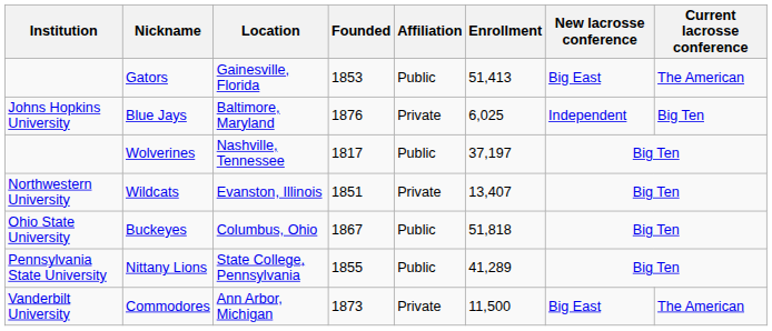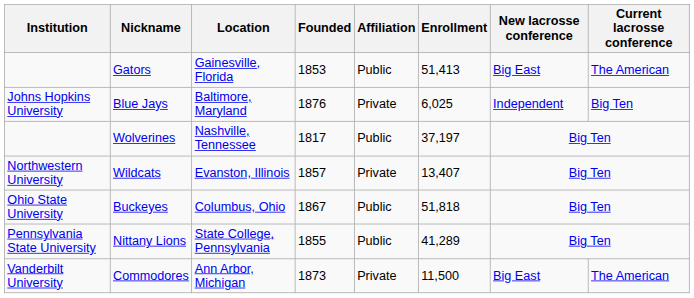 <table class="wikitable">
 <tr>
 <th>Institution</th>
 <th>Nickname</th>
 <th>Location</th>
 <th>Founded</th>
 <th>Affiliation</th>
 <th>Enrollment</th>
 <th>New lacrosse conference</th>
 <th>Current lacrosse conference</th>
 </tr>
 <tr>
 <td></td>
 <td><a href='#'>Gators</a></td>
 <td><a href='#'>Gainesville, Florida</a></td>
 <td>1853</td>
 <td>Public</td>
 <td>51,413</td>
 <td><a href='#'>Big East</a></td>
 <td><a href='#'>The American</a></td>
 </tr>
 <tr>
 <td><a href='#'>Johns Hopkins University</a></td>
 <td><a href='#'>Blue Jays</a></td>
 <td><a href='#'>Baltimore, Maryland</a></td>
 <td>1876</td>
 <td>Private</td>
 <td>6,025</td>
 <td><a href='#'>Independent</a></td>
 <td><a href='#'>Big Ten</a></td>
 </tr>
 <tr>
 <td></td>
 <td><a href='#'>Wolverines</a></td>
 <td><a href='#'>Nashville, Tennessee</a></td>
 <td>1817</td>
 <td>Public</td>
 <td>37,197</td>
 <td colspan=2 align=center><a href='#'>Big Ten</a></td>
 </tr>
 <tr>
 <td><a href='#'>Northwestern University</a></td>
 <td><a href='#'>Wildcats</a></td>
 <td><a href='#'>Evanston, Illinois</a></td>
-<td>1851</td>
+<td>1857</td>
 <td>Private</td>
 <td>13,407</td>
 <td colspan=2 align=center><a href='#'>Big Ten</a></td>
 </tr>
 <tr>
 <td><a href='#'>Ohio State University</a></td>
 <td><a href='#'>Buckeyes</a></td>
 <td><a href='#'>Columbus, Ohio</a></td>
 <td>1867</td>
 <td>Public</td>
 <td>51,818</td>
 <td colspan=2 align=center><a href='#'>Big Ten</a></td>
 </tr>
 <tr>
 <td><a href='#'>Pennsylvania State University</a></td>
 <td><a href='#'>Nittany Lions</a></td>
 <td><a href='#'>State College, Pennsylvania</a></td>
 <td>1855</td>
 <td>Public</td>
 <td>41,289</td>
 <td colspan=2 align=center><a href='#'>Big Ten</a></td>
 </tr>
 <tr>
 <td><a href='#'>Vanderbilt University</a></td>
 <td><a href='#'>Commodores</a></td>
 <td><a href='#'>Ann Arbor, Michigan</a></td>
 <td>1873</td>
 <td>Private</td>
 <td>11,500</td>
 <td><a href='#'>Big East</a></td>
 <td><a href='#'>The American</a></td>
 </tr>
 </table>
